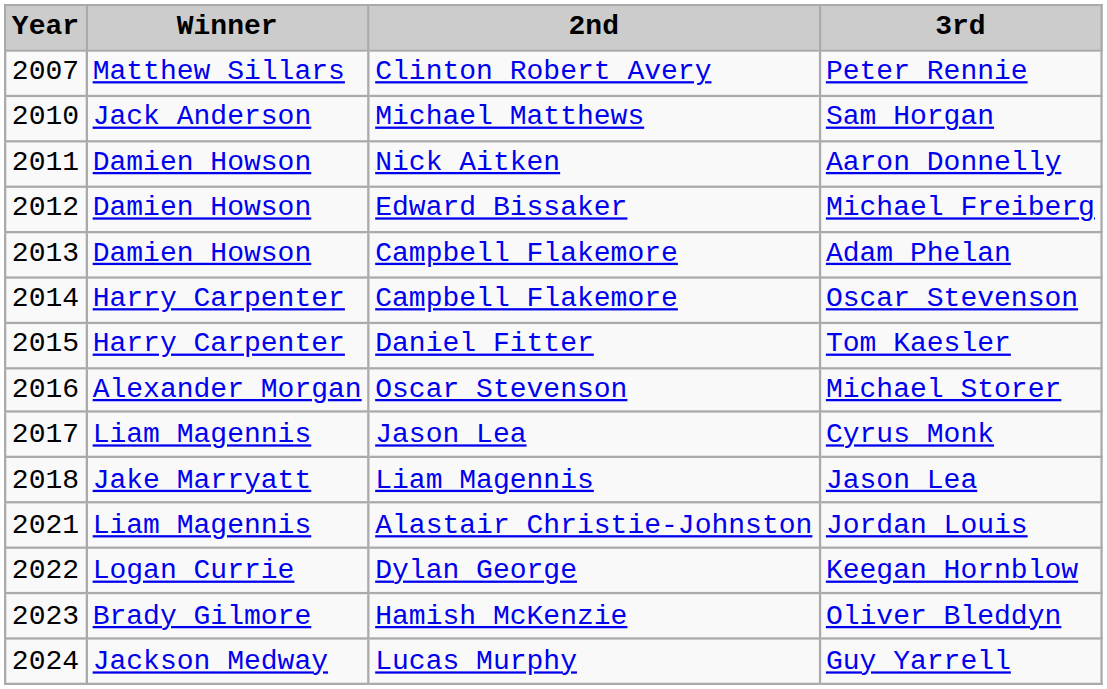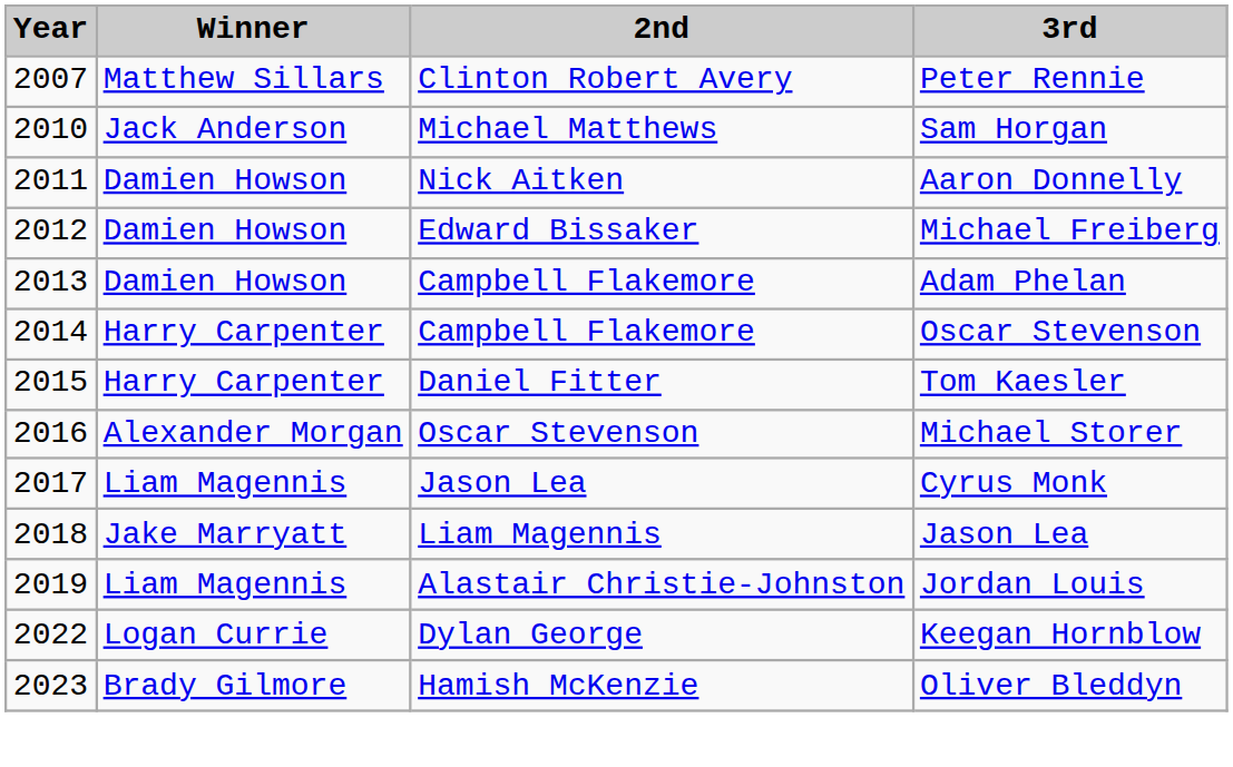 <table class="wikitable sortable" style="font-size:95%">
 <tr bgcolor="#CCCCCC">
 <td align="center"><strong>Year</strong></td>
 <td align="center"><strong>Winner</strong></td>
 <td align="center"><strong>2nd</strong></td>
 <td align="center"><strong>3rd</strong></td>
 </tr>
 <tr>
 <td>2007</td>
 <td> <a href='#'>Matthew Sillars</a></td>
 <td> <a href='#'>Clinton Robert Avery</a></td>
 <td> <a href='#'>Peter Rennie</a></td>
 </tr>
 <tr>
 <td>2010</td>
 <td> <a href='#'>Jack Anderson</a></td>
 <td> <a href='#'>Michael Matthews</a></td>
 <td> <a href='#'>Sam Horgan</a></td>
 </tr>
 <tr>
 <td>2011</td>
 <td> <a href='#'>Damien Howson</a></td>
 <td> <a href='#'>Nick Aitken</a></td>
 <td> <a href='#'>Aaron Donnelly</a></td>
 </tr>
 <tr>
 <td>2012</td>
 <td> <a href='#'>Damien Howson</a></td>
 <td> <a href='#'>Edward Bissaker</a></td>
 <td> <a href='#'>Michael Freiberg</a></td>
 </tr>
 <tr>
 <td>2013</td>
 <td> <a href='#'>Damien Howson</a></td>
 <td> <a href='#'>Campbell Flakemore</a></td>
 <td> <a href='#'>Adam Phelan</a></td>
 </tr>
 <tr>
 <td>2014</td>
 <td> <a href='#'>Harry Carpenter</a></td>
 <td> <a href='#'>Campbell Flakemore</a></td>
 <td> <a href='#'>Oscar Stevenson</a></td>
 </tr>
 <tr>
 <td>2015</td>
 <td> <a href='#'>Harry Carpenter</a></td>
 <td> <a href='#'>Daniel Fitter</a></td>
 <td> <a href='#'>Tom Kaesler</a></td>
 </tr>
 <tr>
 <td>2016</td>
 <td> <a href='#'>Alexander Morgan</a></td>
 <td> <a href='#'>Oscar Stevenson</a></td>
 <td> <a href='#'>Michael Storer</a></td>
 </tr>
 <tr>
 <td>2017</td>
 <td> <a href='#'>Liam Magennis</a></td>
 <td> <a href='#'>Jason Lea</a></td>
 <td> <a href='#'>Cyrus Monk</a></td>
 </tr>
 <tr>
 <td>2018</td>
 <td> <a href='#'>Jake Marryatt</a></td>
 <td> <a href='#'>Liam Magennis</a></td>
 <td> <a href='#'>Jason Lea</a></td>
 </tr>
 <tr>
-<td>2021</td>
+<td>2019</td>
 <td> <a href='#'>Liam Magennis</a></td>
 <td> <a href='#'>Alastair Christie-Johnston</a></td>
 <td> <a href='#'>Jordan Louis</a></td>
 </tr>
 <tr>
 <td>2022</td>
 <td> <a href='#'>Logan Currie</a></td>
 <td> <a href='#'>Dylan George</a></td>
 <td> <a href='#'>Keegan Hornblow</a></td>
 </tr>
 <tr>
 <td>2023</td>
 <td> <a href='#'>Brady Gilmore</a></td>
 <td> <a href='#'>Hamish McKenzie</a></td>
 <td> <a href='#'>Oliver Bleddyn</a></td>
 </tr>
-<tr>
-<td>2024</td>
-<td> <a href='#'>Jackson Medway</a></td>
-<td> <a href='#'>Lucas Murphy</a></td>
-<td> <a href='#'>Guy Yarrell</a></td>
-</tr>
 </table>
